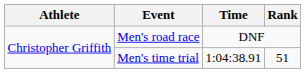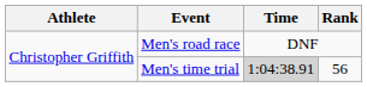 <table class=wikitable style="font-size:90%; text-align:center">
 <tr>
 <th>Athlete</th>
 <th>Event</th>
 <th>Time</th>
 <th>Rank</th>
 </tr>
 <tr>
 <td align=left rowspan=2><a href='#'>Christopher Griffith</a></td>
 <td align=left><a href='#'>Men's road race</a></td>
 <td colspan=2>DNF</td>
 </tr>
 <tr>
 <td align=left><a href='#'>Men's time trial</a></td>
-<td>1:04:38.91</td>
-<td>51</td>
+<td style="background: lightgrey;">1:04:38.91</td>
+<td>56</td>
 </tr>
 </table>
